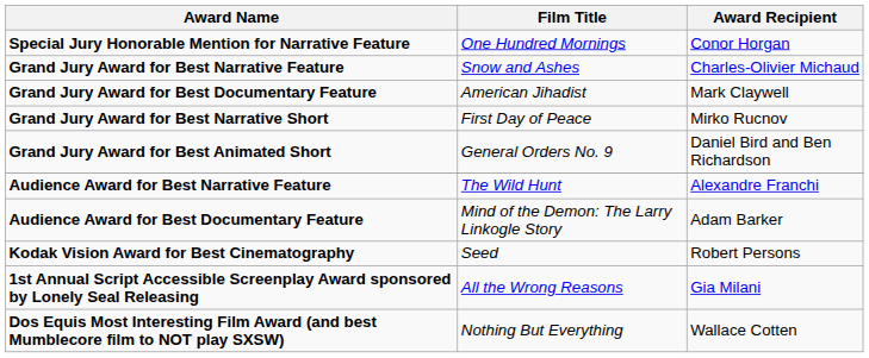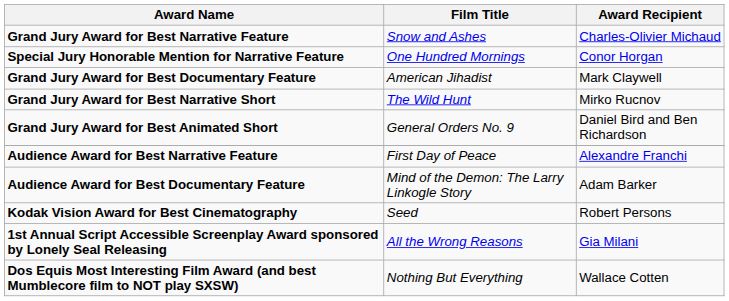 <table class="wikitable">
 <tr>
 <th>Award Name</th>
 <th>Film Title</th>
 <th>Award Recipient</th>
 </tr>
 <tr>
+<td><strong>Grand Jury Award for Best Narrative Feature</strong></td>
+<td><em><a href='#'>Snow and Ashes</a></em></td>
+<td><a href='#'>Charles-Olivier Michaud</a></td>
+</tr>
+<tr>
 <td><strong>Special Jury Honorable Mention for Narrative Feature</strong></td>
 <td><em><a href='#'>One Hundred Mornings</a></em></td>
 <td><a href='#'>Conor Horgan</a></td>
-</tr>
-<tr>
-<td><strong>Grand Jury Award for Best Narrative Feature</strong></td>
-<td><em><a href='#'>Snow and Ashes</a></em></td>
-<td><a href='#'>Charles-Olivier Michaud</a></td>
 </tr>
 <tr>
 <td><strong>Grand Jury Award for Best Documentary Feature</strong></td>
 <td><em>American Jihadist</em></td>
 <td>Mark Claywell</td>
 </tr>
 <tr>
 <td><strong>Grand Jury Award for Best Narrative Short</strong></td>
-<td><em>First Day of Peace</em></td>
+<td><em><a href='#'>The Wild Hunt</a></em></td>
 <td>Mirko Rucnov</td>
 </tr>
 <tr>
 <td><strong>Grand Jury Award for Best Animated Short</strong></td>
 <td><em>General Orders No. 9</em></td>
 <td>Daniel Bird and Ben Richardson</td>
 </tr>
 <tr>
 </tr>
 <tr>
 <td><strong>Audience Award for Best Narrative Feature</strong></td>
-<td><em><a href='#'>The Wild Hunt</a></em></td>
+<td><em>First Day of Peace</em></td>
 <td><a href='#'>Alexandre Franchi</a></td>
 </tr>
 <tr>
 <td><strong>Audience Award for Best Documentary Feature</strong></td>
 <td><em>Mind of the Demon: The Larry Linkogle Story</em></td>
 <td>Adam Barker</td>
 </tr>
 <tr>
 <td><strong>Kodak Vision Award for Best Cinematography</strong></td>
 <td><em> Seed</em></td>
 <td>Robert Persons</td>
 </tr>
 <tr>
 <td><strong>1st Annual Script Accessible Screenplay Award sponsored by Lonely Seal Releasing</strong></td>
 <td><em><a href='#'>All the Wrong Reasons</a></em></td>
 <td><a href='#'>Gia Milani</a></td>
 </tr>
 <tr>
 <td><strong>Dos Equis Most Interesting Film Award (and best Mumblecore film to NOT play SXSW)</strong></td>
 <td><em>Nothing But Everything</em></td>
 <td>Wallace Cotten</td>
 </tr>
 </table>
